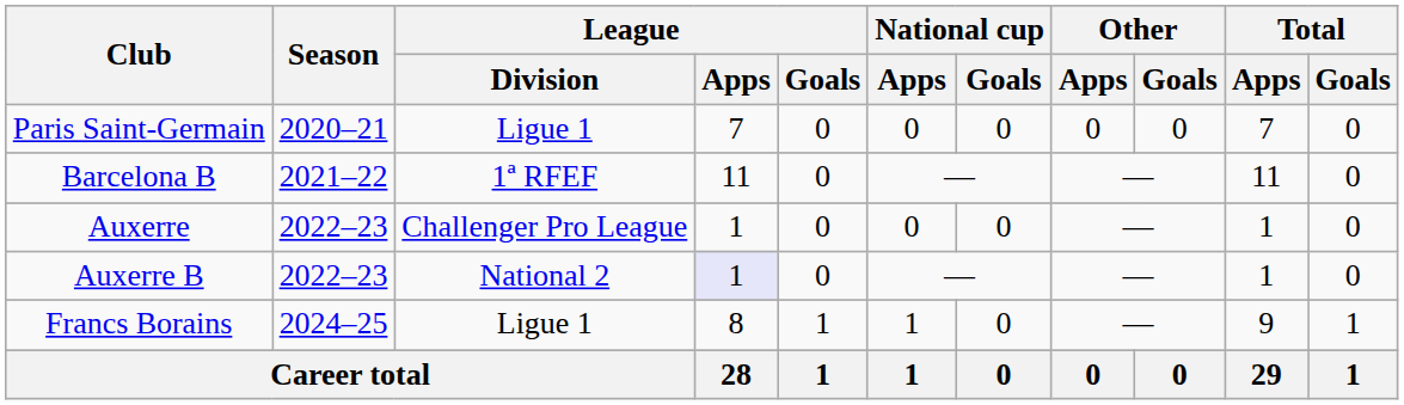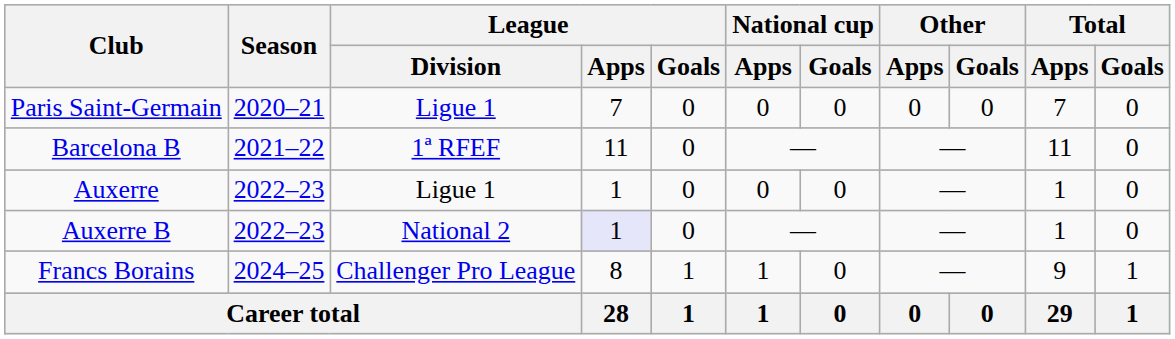 <table class="wikitable" style="text-align:center">
 <tr>
 <th rowspan="2">Club</th>
 <th rowspan="2">Season</th>
 <th colspan="3">League</th>
 <th colspan="2">National cup</th>
 <th colspan="2">Other</th>
 <th colspan="2">Total</th>
 </tr>
 <tr>
 <th>Division</th>
 <th>Apps</th>
 <th>Goals</th>
 <th>Apps</th>
 <th>Goals</th>
 <th>Apps</th>
 <th>Goals</th>
 <th>Apps</th>
 <th>Goals</th>
 </tr>
 <tr>
 <td><a href='#'>Paris Saint-Germain</a></td>
 <td><a href='#'>2020–21</a></td>
 <td><a href='#'>Ligue 1</a></td>
 <td>7</td>
 <td>0</td>
 <td>0</td>
 <td>0</td>
 <td>0</td>
 <td>0</td>
 <td>7</td>
 <td>0</td>
 </tr>
 <tr>
 <td><a href='#'>Barcelona B</a></td>
 <td><a href='#'>2021–22</a></td>
 <td><a href='#'>1ª RFEF</a></td>
 <td>11</td>
 <td>0</td>
 <td colspan="2">—</td>
 <td colspan="2">—</td>
 <td>11</td>
 <td>0</td>
 </tr>
 <tr>
 <td><a href='#'>Auxerre</a></td>
 <td><a href='#'>2022–23</a></td>
-<td><a href='#'>Challenger Pro League</a></td>
+<td>Ligue 1</td>
 <td>1</td>
 <td>0</td>
 <td>0</td>
 <td>0</td>
 <td colspan="2">—</td>
 <td>1</td>
 <td>0</td>
 </tr>
 <tr>
 <td><a href='#'>Auxerre B</a></td>
 <td><a href='#'>2022–23</a></td>
 <td><a href='#'>National 2</a></td>
 <td style="background: lavender;">1</td>
 <td>0</td>
 <td colspan="2">—</td>
 <td colspan="2">—</td>
 <td>1</td>
 <td>0</td>
 </tr>
 <tr>
 <td><a href='#'>Francs Borains</a></td>
 <td><a href='#'>2024–25</a></td>
-<td>Ligue 1</td>
+<td><a href='#'>Challenger Pro League</a></td>
 <td>8</td>
 <td>1</td>
 <td>1</td>
 <td>0</td>
 <td colspan="2">—</td>
 <td>9</td>
 <td>1</td>
 </tr>
 <tr>
 <th colspan="3">Career total</th>
 <th>28</th>
 <th>1</th>
 <th>1</th>
 <th>0</th>
 <th>0</th>
 <th>0</th>
 <th>29</th>
 <th>1</th>
 </tr>
 </table>
